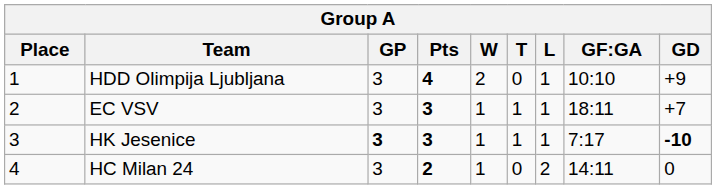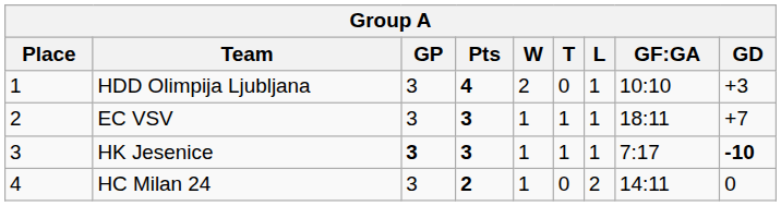 <table class="wikitable" width="600px">
 <tr style="background-color:#c0c0c0;">
 <th colspan="9">Group A</th>
 </tr>
 <tr style="background-color:#c0c0c0;">
 <th>Place</th>
 <th>Team</th>
 <th>GP</th>
 <th>Pts</th>
 <th>W</th>
 <th>T</th>
 <th>L</th>
 <th>GF:GA</th>
 <th>GD</th>
 </tr>
 <tr>
 <td>1</td>
 <td> HDD Olimpija Ljubljana</td>
 <td>3</td>
 <td><strong>4</strong></td>
 <td>2</td>
 <td>0</td>
 <td>1</td>
 <td>10:10</td>
-<td>+9</td>
+<td>+3</td>
 </tr>
 <tr>
 <td>2</td>
 <td> EC VSV</td>
 <td>3</td>
 <td><strong>3</strong></td>
 <td>1</td>
 <td>1</td>
 <td>1</td>
 <td>18:11</td>
 <td>+7</td>
 </tr>
 <tr>
 <td>3</td>
 <td> HK Jesenice</td>
 <td><strong>3</strong></td>
 <td><strong>3</strong></td>
 <td>1</td>
 <td>1</td>
 <td>1</td>
 <td>7:17</td>
 <td><strong>-10</strong></td>
 </tr>
 <tr>
 <td>4</td>
 <td> HC Milan 24</td>
 <td>3</td>
 <td><strong>2</strong></td>
 <td>1</td>
 <td>0</td>
 <td>2</td>
 <td>14:11</td>
 <td>0</td>
 </tr>
 </table>
